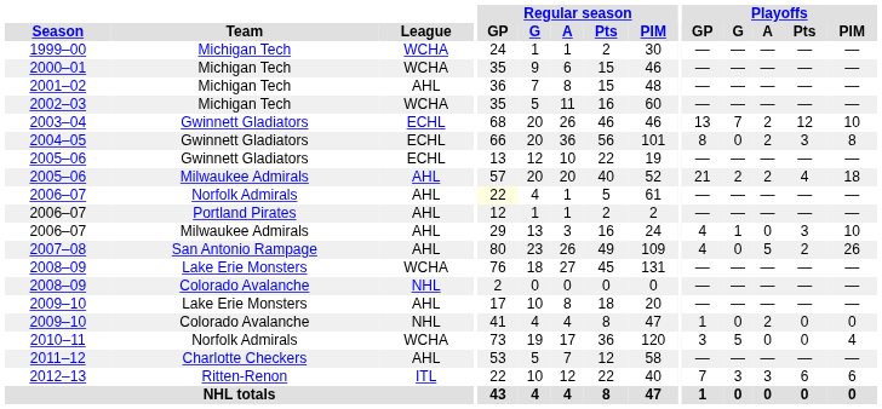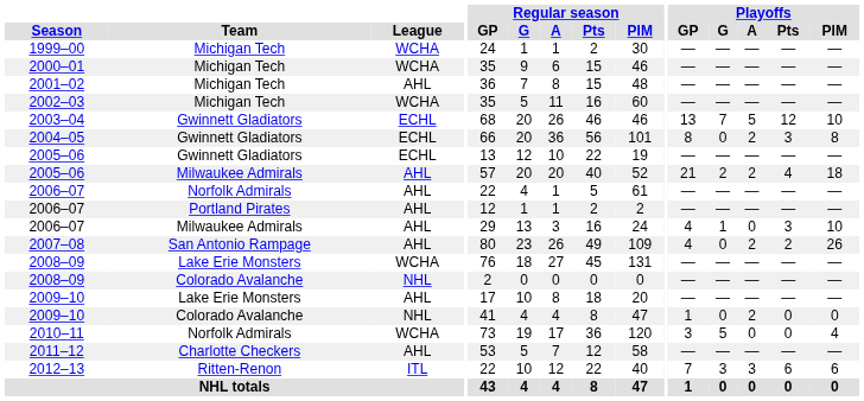 <table border="0" cellpadding="1" cellspacing="0" style="text-align:center; width:60em">
 <tr bgcolor="#e0e0e0">
 <th colspan="3" bgcolor="#ffffff"></th>
 <th rowspan="99" bgcolor="#ffffff"></th>
 <th colspan="5"><a href='#'>Regular season</a></th>
 <th rowspan="99" bgcolor="#ffffff"></th>
 <th colspan="5"><a href='#'>Playoffs</a></th>
 </tr>
 <tr bgcolor="#e0e0e0">
 <th><a href='#'>Season</a></th>
 <th>Team</th>
 <th>League</th>
 <th>GP</th>
 <th><a href='#'>G</a></th>
 <th><a href='#'>A</a></th>
 <th><a href='#'>Pts</a></th>
 <th><a href='#'>PIM</a></th>
 <th>GP</th>
 <th>G</th>
 <th>A</th>
 <th>Pts</th>
 <th>PIM</th>
 </tr>
 <tr ALIGN="center">
 <td><a href='#'>1999–00</a></td>
 <td><a href='#'>Michigan Tech</a></td>
 <td><a href='#'>WCHA</a></td>
 <td>24</td>
 <td>1</td>
 <td>1</td>
 <td>2</td>
 <td>30</td>
 <td>—</td>
 <td>—</td>
 <td>—</td>
 <td>—</td>
 <td>—</td>
 </tr>
 <tr ALIGN="center" bgcolor="#f0f0f0">
 <td><a href='#'>2000–01</a></td>
 <td>Michigan Tech</td>
 <td>WCHA</td>
 <td>35</td>
 <td>9</td>
 <td>6</td>
 <td>15</td>
 <td>46</td>
 <td>—</td>
 <td>—</td>
 <td>—</td>
 <td>—</td>
 <td>—</td>
 </tr>
 <tr ALIGN="center">
 <td><a href='#'>2001–02</a></td>
 <td>Michigan Tech</td>
 <td>AHL</td>
 <td>36</td>
 <td>7</td>
 <td>8</td>
 <td>15</td>
 <td>48</td>
 <td>—</td>
 <td>—</td>
 <td>—</td>
 <td>—</td>
 <td>—</td>
 </tr>
 <tr ALIGN="center" bgcolor="#f0f0f0">
 <td><a href='#'>2002–03</a></td>
 <td>Michigan Tech</td>
 <td>WCHA</td>
 <td>35</td>
 <td>5</td>
 <td>11</td>
 <td>16</td>
 <td>60</td>
 <td>—</td>
 <td>—</td>
 <td>—</td>
 <td>—</td>
 <td>—</td>
 </tr>
 <tr ALIGN="center">
 <td><a href='#'>2003–04</a></td>
 <td><a href='#'>Gwinnett Gladiators</a></td>
 <td><a href='#'>ECHL</a></td>
 <td>68</td>
 <td>20</td>
 <td>26</td>
 <td>46</td>
 <td>46</td>
 <td>13</td>
 <td>7</td>
-<td>2</td>
+<td>5</td>
 <td>12</td>
 <td>10</td>
 </tr>
 <tr ALIGN="center" bgcolor="#f0f0f0">
 <td><a href='#'>2004–05</a></td>
 <td>Gwinnett Gladiators</td>
 <td>ECHL</td>
 <td>66</td>
 <td>20</td>
 <td>36</td>
 <td>56</td>
 <td>101</td>
 <td>8</td>
 <td>0</td>
 <td>2</td>
 <td>3</td>
 <td>8</td>
 </tr>
 <tr ALIGN="center">
 <td><a href='#'>2005–06</a></td>
 <td>Gwinnett Gladiators</td>
 <td>ECHL</td>
 <td>13</td>
 <td>12</td>
 <td>10</td>
 <td>22</td>
 <td>19</td>
 <td>—</td>
 <td>—</td>
 <td>—</td>
 <td>—</td>
 <td>—</td>
 </tr>
 <tr ALIGN="center" bgcolor="#f0f0f0">
 <td><a href='#'>2005–06</a></td>
 <td><a href='#'>Milwaukee Admirals</a></td>
 <td><a href='#'>AHL</a></td>
 <td>57</td>
 <td>20</td>
 <td>20</td>
 <td>40</td>
 <td>52</td>
 <td>21</td>
 <td>2</td>
 <td>2</td>
 <td>4</td>
 <td>18</td>
 </tr>
 <tr ALIGN="center">
 <td><a href='#'>2006–07</a></td>
 <td><a href='#'>Norfolk Admirals</a></td>
 <td>AHL</td>
-<td style="background: lightyellow;">22</td>
+<td>22</td>
 <td>4</td>
 <td>1</td>
 <td>5</td>
 <td>61</td>
 <td>—</td>
 <td>—</td>
 <td>—</td>
 <td>—</td>
 <td>—</td>
 </tr>
 <tr ALIGN="center" bgcolor="#f0f0f0">
 <td>2006–07</td>
 <td><a href='#'>Portland Pirates</a></td>
 <td>AHL</td>
 <td>12</td>
 <td>1</td>
 <td>1</td>
 <td>2</td>
 <td>2</td>
 <td>—</td>
 <td>—</td>
 <td>—</td>
 <td>—</td>
 <td>—</td>
 </tr>
 <tr ALIGN="center">
 <td>2006–07</td>
 <td>Milwaukee Admirals</td>
 <td>AHL</td>
 <td>29</td>
 <td>13</td>
 <td>3</td>
 <td>16</td>
 <td>24</td>
 <td>4</td>
 <td>1</td>
 <td>0</td>
 <td>3</td>
 <td>10</td>
 </tr>
 <tr ALIGN="center" bgcolor="#f0f0f0">
 <td><a href='#'>2007–08</a></td>
 <td><a href='#'>San Antonio Rampage</a></td>
 <td>AHL</td>
 <td>80</td>
 <td>23</td>
 <td>26</td>
 <td>49</td>
 <td>109</td>
 <td>4</td>
 <td>0</td>
-<td>5</td>
+<td>2</td>
 <td>2</td>
 <td>26</td>
 </tr>
 <tr ALIGN="center">
 <td><a href='#'>2008–09</a></td>
 <td><a href='#'>Lake Erie Monsters</a></td>
 <td>WCHA</td>
 <td>76</td>
 <td>18</td>
 <td>27</td>
 <td>45</td>
 <td>131</td>
 <td>—</td>
 <td>—</td>
 <td>—</td>
 <td>—</td>
 <td>—</td>
 </tr>
 <tr ALIGN="center" bgcolor="#f0f0f0">
 <td><a href='#'>2008–09</a></td>
 <td><a href='#'>Colorado Avalanche</a></td>
 <td><a href='#'>NHL</a></td>
 <td>2</td>
 <td>0</td>
 <td>0</td>
 <td>0</td>
 <td>0</td>
 <td>—</td>
 <td>—</td>
 <td>—</td>
 <td>—</td>
 <td>—</td>
 </tr>
 <tr ALIGN="center">
 <td><a href='#'>2009–10</a></td>
 <td>Lake Erie Monsters</td>
 <td>AHL</td>
 <td>17</td>
 <td>10</td>
 <td>8</td>
 <td>18</td>
 <td>20</td>
 <td>—</td>
 <td>—</td>
 <td>—</td>
 <td>—</td>
 <td>—</td>
 </tr>
 <tr ALIGN="center"  bgcolor="#f0f0f0">
 <td><a href='#'>2009–10</a></td>
 <td>Colorado Avalanche</td>
 <td>NHL</td>
 <td>41</td>
 <td>4</td>
 <td>4</td>
 <td>8</td>
 <td>47</td>
 <td>1</td>
 <td>0</td>
 <td>2</td>
 <td>0</td>
 <td>0</td>
 </tr>
 <tr ALIGN="center">
 <td><a href='#'>2010–11</a></td>
 <td>Norfolk Admirals</td>
 <td>WCHA</td>
 <td>73</td>
 <td>19</td>
 <td>17</td>
 <td>36</td>
 <td>120</td>
 <td>3</td>
 <td>5</td>
 <td>0</td>
 <td>0</td>
 <td>4</td>
 </tr>
 <tr ALIGN="center" bgcolor="#f0f0f0">
 <td><a href='#'>2011–12</a></td>
 <td><a href='#'>Charlotte Checkers</a></td>
 <td>AHL</td>
 <td>53</td>
 <td>5</td>
 <td>7</td>
 <td>12</td>
 <td>58</td>
 <td>—</td>
 <td>—</td>
 <td>—</td>
 <td>—</td>
 <td>—</td>
 </tr>
 <tr ALIGN="center">
 <td><a href='#'>2012–13</a></td>
 <td><a href='#'>Ritten-Renon</a></td>
 <td><a href='#'>ITL</a></td>
 <td>22</td>
 <td>10</td>
 <td>12</td>
 <td>22</td>
 <td>40</td>
 <td>7</td>
 <td>3</td>
 <td>3</td>
 <td>6</td>
 <td>6</td>
 </tr>
 <tr bgcolor="#e0e0e0">
 <th colspan="3">NHL totals</th>
 <th>43</th>
 <th>4</th>
 <th>4</th>
 <th>8</th>
 <th>47</th>
 <th>1</th>
 <th>0</th>
 <th>0</th>
 <th>0</th>
 <th>0</th>
 </tr>
 </table>
